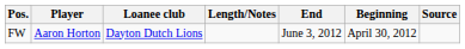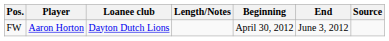 <table class="wikitable sortable" style="text-align: left">
 <tr>
 <th><strong>Pos.</strong></th>
 <th><strong>Player</strong></th>
 <th><strong>Loanee club</strong></th>
 <th><strong>Length/Notes</strong></th>
+<th><strong>Beginning</strong></th>
 <th><strong>End</strong></th>
-<th><strong>Beginning</strong></th>
 <th><strong>Source</strong></th>
 </tr>
 <tr>
 <td>FW</td>
 <td> <a href='#'>Aaron Horton</a></td>
 <td> <a href='#'>Dayton Dutch Lions</a></td>
 <td></td>
+<td>April 30, 2012</td>
 <td>June 3, 2012</td>
-<td>April 30, 2012</td>
 <td align=center></td>
 </tr>
 </table>
